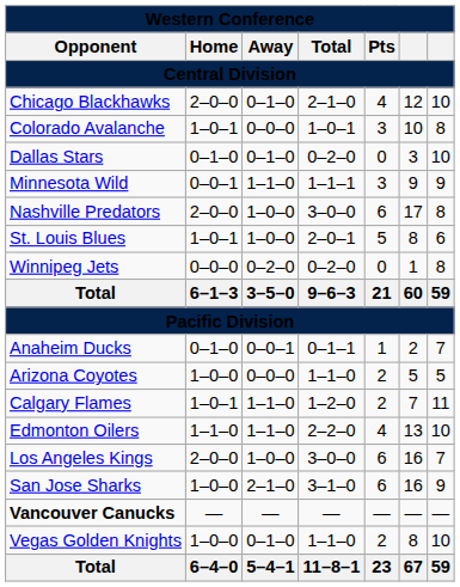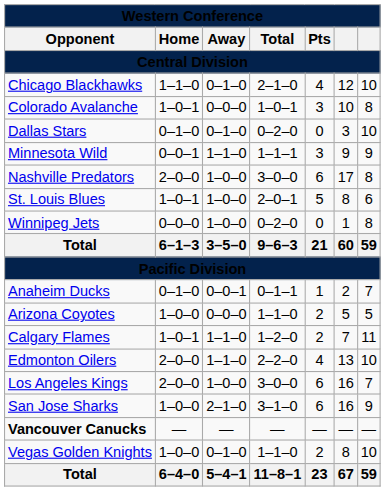 <table class="wikitable" style="font-size:85%; text-align:center;">
 <tr>
 <td colspan="7" style="text-align:center; background:#03224C;"><span><strong>Western Conference</strong></span></td>
 </tr>
 <tr>
 <th>Opponent</th>
 <th>Home</th>
 <th>Away</th>
 <th>Total</th>
 <th>Pts</th>
 <th></th>
 <th></th>
 </tr>
 <tr>
 <td colspan="7" style="text-align:center; background:#03224C;"><span><strong>Central Division</strong></span></td>
 </tr>
 <tr>
 <td style="text-align:left;"><a href='#'>Chicago Blackhawks</a></td>
-<td>2–0–0</td>
+<td>1–1–0</td>
 <td>0–1–0</td>
 <td>2–1–0</td>
 <td>4</td>
 <td>12</td>
 <td>10</td>
 </tr>
 <tr>
 <td style="text-align:left;"><a href='#'>Colorado Avalanche</a></td>
 <td>1–0–1</td>
 <td>0–0–0</td>
 <td>1–0–1</td>
 <td>3</td>
 <td>10</td>
 <td>8</td>
 </tr>
 <tr>
 <td style="text-align:left;"><a href='#'>Dallas Stars</a></td>
 <td>0–1–0</td>
 <td>0–1–0</td>
 <td>0–2–0</td>
 <td>0</td>
 <td>3</td>
 <td>10</td>
 </tr>
 <tr>
 <td style="text-align:left;"><a href='#'>Minnesota Wild</a></td>
 <td>0–0–1</td>
 <td>1–1–0</td>
 <td>1–1–1</td>
 <td>3</td>
 <td>9</td>
 <td>9</td>
 </tr>
 <tr>
 <td style="text-align:left;"><a href='#'>Nashville Predators</a></td>
 <td>2–0–0</td>
 <td>1–0–0</td>
 <td>3–0–0</td>
 <td>6</td>
 <td>17</td>
 <td>8</td>
 </tr>
 <tr>
 <td style="text-align:left;"><a href='#'>St. Louis Blues</a></td>
 <td>1–0–1</td>
 <td>1–0–0</td>
 <td>2–0–1</td>
 <td>5</td>
 <td>8</td>
 <td>6</td>
 </tr>
 <tr>
 <td style="text-align:left;"><a href='#'>Winnipeg Jets</a></td>
 <td>0–0–0</td>
-<td>0–2–0</td>
+<td>1–0–0</td>
 <td>0–2–0</td>
 <td>0</td>
 <td>1</td>
 <td>8</td>
 </tr>
 <tr>
 <th>Total</th>
 <th>6–1–3</th>
 <th>3–5–0</th>
 <th>9–6–3</th>
 <th>21</th>
 <th>60</th>
 <th>59</th>
 </tr>
 <tr>
 <td colspan="7" style="text-align:center; background:#03224C;"><span><strong>Pacific Division</strong></span></td>
 </tr>
 <tr>
 <td style="text-align:left;"><a href='#'>Anaheim Ducks</a></td>
 <td>0–1–0</td>
 <td>0–0–1</td>
 <td>0–1–1</td>
 <td>1</td>
 <td>2</td>
 <td>7</td>
 </tr>
 <tr>
 <td style="text-align:left;"><a href='#'>Arizona Coyotes</a></td>
 <td>1–0–0</td>
 <td>0–0–0</td>
 <td>1–1–0</td>
 <td>2</td>
 <td>5</td>
 <td>5</td>
 </tr>
 <tr>
 <td style="text-align:left;"><a href='#'>Calgary Flames</a></td>
 <td>1–0–1</td>
 <td>1–1–0</td>
 <td>1–2–0</td>
 <td>2</td>
 <td>7</td>
 <td>11</td>
 </tr>
 <tr>
 <td style="text-align:left;"><a href='#'>Edmonton Oilers</a></td>
-<td>1–1–0</td>
+<td>2–0–0</td>
 <td>1–1–0</td>
 <td>2–2–0</td>
 <td>4</td>
 <td>13</td>
 <td>10</td>
 </tr>
 <tr>
 <td style="text-align:left;"><a href='#'>Los Angeles Kings</a></td>
 <td>2–0–0</td>
 <td>1–0–0</td>
 <td>3–0–0</td>
 <td>6</td>
 <td>16</td>
 <td>7</td>
 </tr>
 <tr>
 <td style="text-align:left;"><a href='#'>San Jose Sharks</a></td>
 <td>1–0–0</td>
 <td>2–1–0</td>
 <td>3–1–0</td>
 <td>6</td>
 <td>16</td>
 <td>9</td>
 </tr>
 <tr>
 <td style="text-align:left;"><strong>Vancouver Canucks</strong></td>
 <td>—</td>
 <td>—</td>
 <td>—</td>
 <td>—</td>
 <td>—</td>
 <td>—</td>
 </tr>
 <tr>
 <td style="text-align:left;"><a href='#'>Vegas Golden Knights</a></td>
 <td>1–0–0</td>
 <td>0–1–0</td>
 <td>1–1–0</td>
 <td>2</td>
 <td>8</td>
 <td>10</td>
 </tr>
 <tr>
 <th>Total</th>
 <th>6–4–0</th>
 <th>5–4–1</th>
 <th>11–8–1</th>
 <th>23</th>
 <th>67</th>
 <th>59</th>
 </tr>
 </table>
